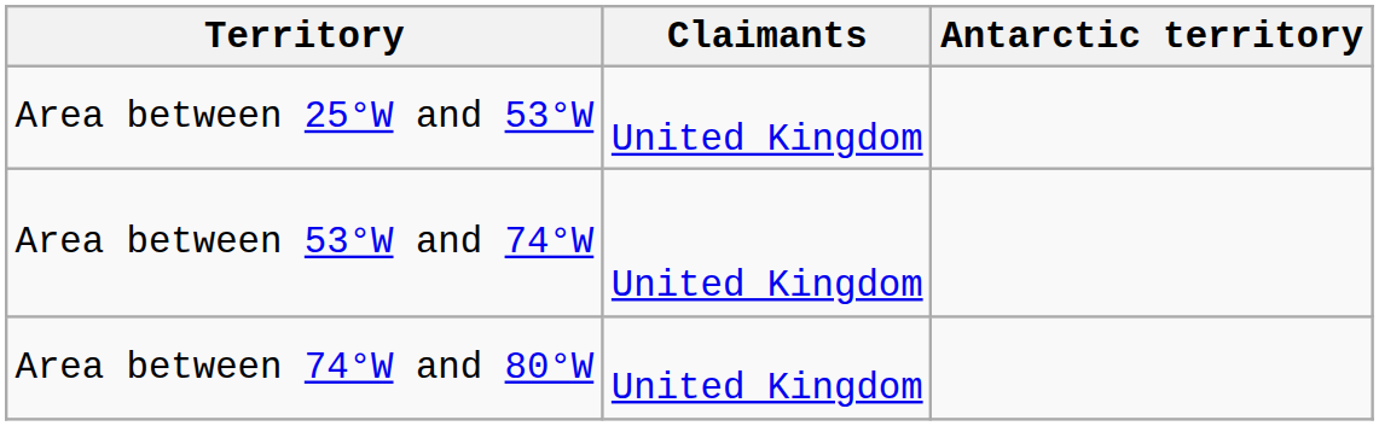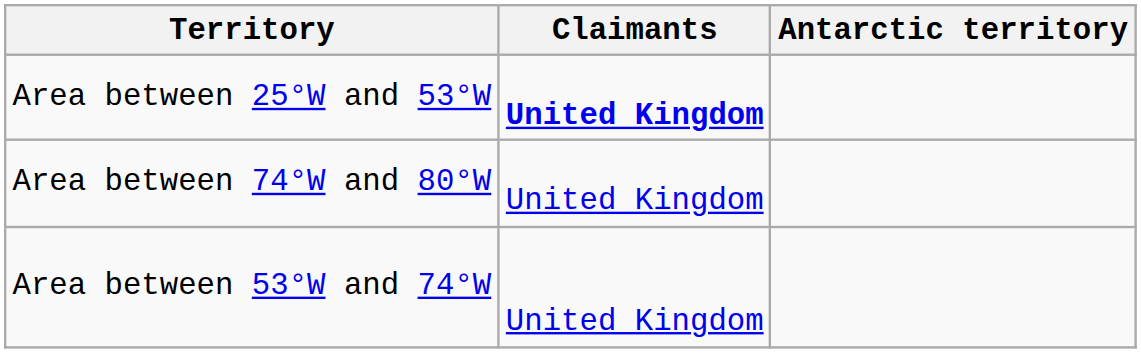 <table class="wikitable">
 <tr>
 <th>Territory</th>
 <th>Claimants</th>
 <th>Antarctic territory</th>
 </tr>
 <tr>
 <td>Area between <a href='#'>25°W</a> and <a href='#'>53°W</a></td>
+<td><strong><br> <a href='#'>United Kingdom</a></strong></td>
+<td><br></td>
+</tr>
+<tr>
+<td>Area between <a href='#'>74°W</a> and <a href='#'>80°W</a></td>
 <td><br> <a href='#'>United Kingdom</a></td>
 <td><br></td>
 </tr>
 <tr>
 <td>Area between <a href='#'>53°W</a> and <a href='#'>74°W</a></td>
 <td><br><br> <a href='#'>United Kingdom</a></td>
 <td><br><br></td>
 </tr>
-<tr>
-<td>Area between <a href='#'>74°W</a> and <a href='#'>80°W</a></td>
-<td><br> <a href='#'>United Kingdom</a></td>
-<td><br></td>
-</tr>
 </table>
